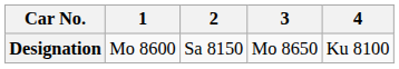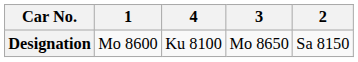 <table class="wikitable">
 <tr>
 <th>Car No.</th>
 <th>1</th>
+<th>4</th>
+<th>3</th>
 <th>2</th>
-<th>3</th>
-<th>4</th>
 </tr>
 <tr>
 <th>Designation</th>
 <td>Mo 8600</td>
+<td>Ku 8100</td>
+<td>Mo 8650</td>
 <td>Sa 8150</td>
-<td>Mo 8650</td>
-<td>Ku 8100</td>
 </tr>
 </table>
